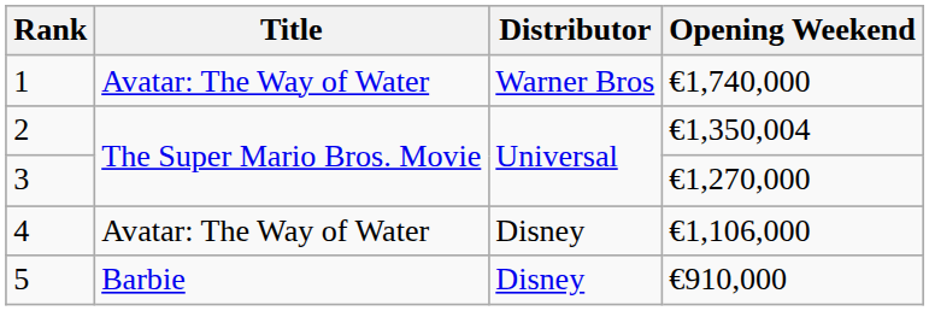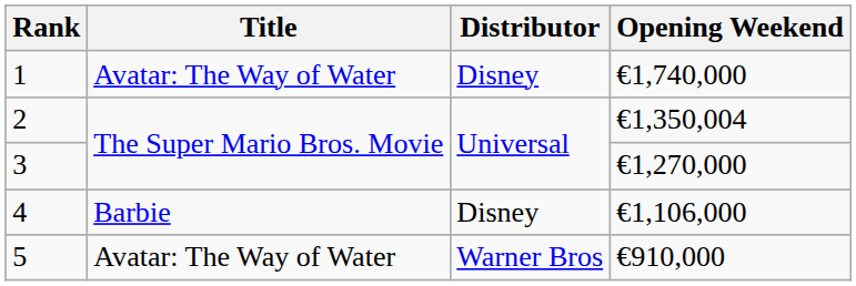 <table class="wikitable sortable" style="margin:auto; margin:auto;">
 <tr>
 <th>Rank</th>
 <th>Title</th>
 <th>Distributor</th>
 <th>Opening Weekend</th>
 </tr>
 <tr>
 <td>1</td>
 <td><a href='#'>Avatar: The Way of Water</a></td>
-<td><a href='#'>Warner Bros</a></td>
+<td><a href='#'>Disney</a></td>
 <td>€1,740,000</td>
 </tr>
 <tr>
 <td>2</td>
 <td rowspan="2"><a href='#'>The Super Mario Bros. Movie</a></td>
 <td rowspan="2"><a href='#'>Universal</a></td>
 <td>€1,350,004</td>
 </tr>
 <tr>
 <td>3</td>
 <td>€1,270,000</td>
 </tr>
 <tr>
 <td>4</td>
-<td>Avatar: The Way of Water</td>
+<td><a href='#'>Barbie</a></td>
 <td>Disney</td>
 <td>€1,106,000</td>
 </tr>
 <tr>
 <td>5</td>
-<td><a href='#'>Barbie</a></td>
-<td><a href='#'>Disney</a></td>
+<td>Avatar: The Way of Water</td>
+<td><a href='#'>Warner Bros</a></td>
 <td>€910,000</td>
 </tr>
 </table>
